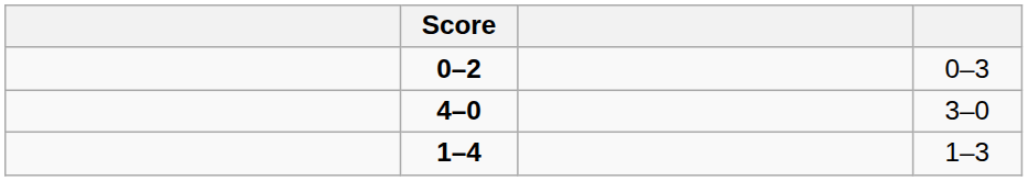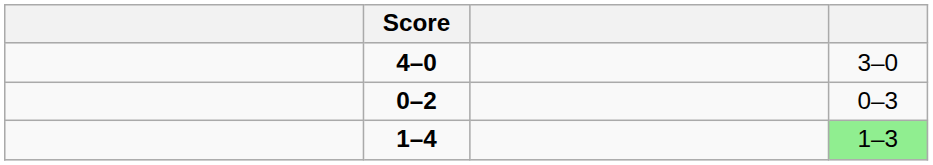 <table class="wikitable" style="text-align: center; ">
 <tr>
 <th align="right" width="270"></th>
 <th width="65">Score</th>
 <th align="left" width="270"></th>
 <th width="65"></th>
-</tr>
-<tr>
-<td align="left"></td>
-<td><strong>0–2</strong></td>
-<td align="left"><strong></strong></td>
-<td>0–3 <strong></strong></td>
 </tr>
 <tr>
 <td align="left"><strong></strong></td>
 <td><strong>4–0</strong></td>
 <td align="left"></td>
 <td>3–0 <strong></strong></td>
 </tr>
 <tr>
 <td align="left"></td>
+<td><strong>0–2</strong></td>
+<td align="left"><strong></strong></td>
+<td>0–3 <strong></strong></td>
+</tr>
+<tr>
+<td align="left"></td>
 <td><strong>1–4</strong></td>
 <td align="left"><strong></strong></td>
-<td>1–3 <strong></strong></td>
+<td style="background: lightgreen;">1–3 <strong></strong></td>
 </tr>
 </table>
